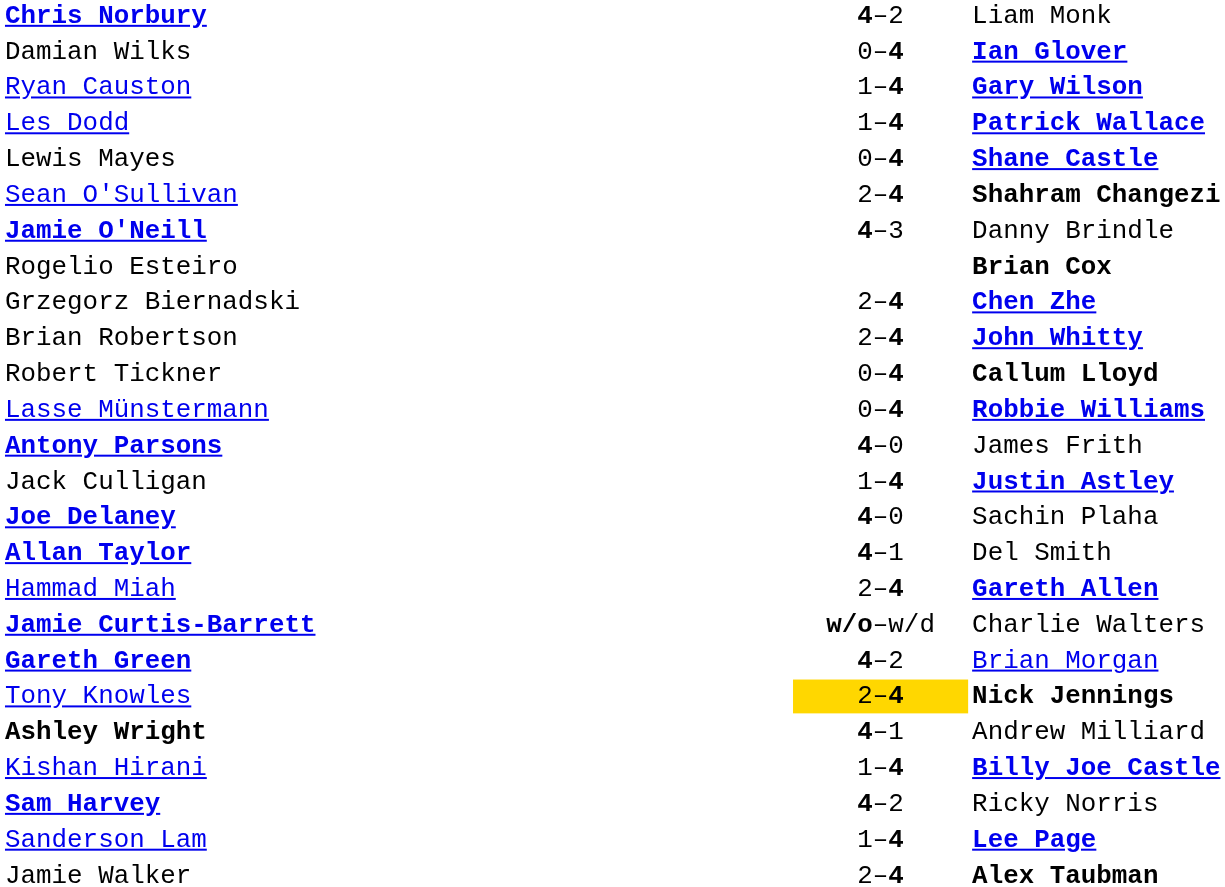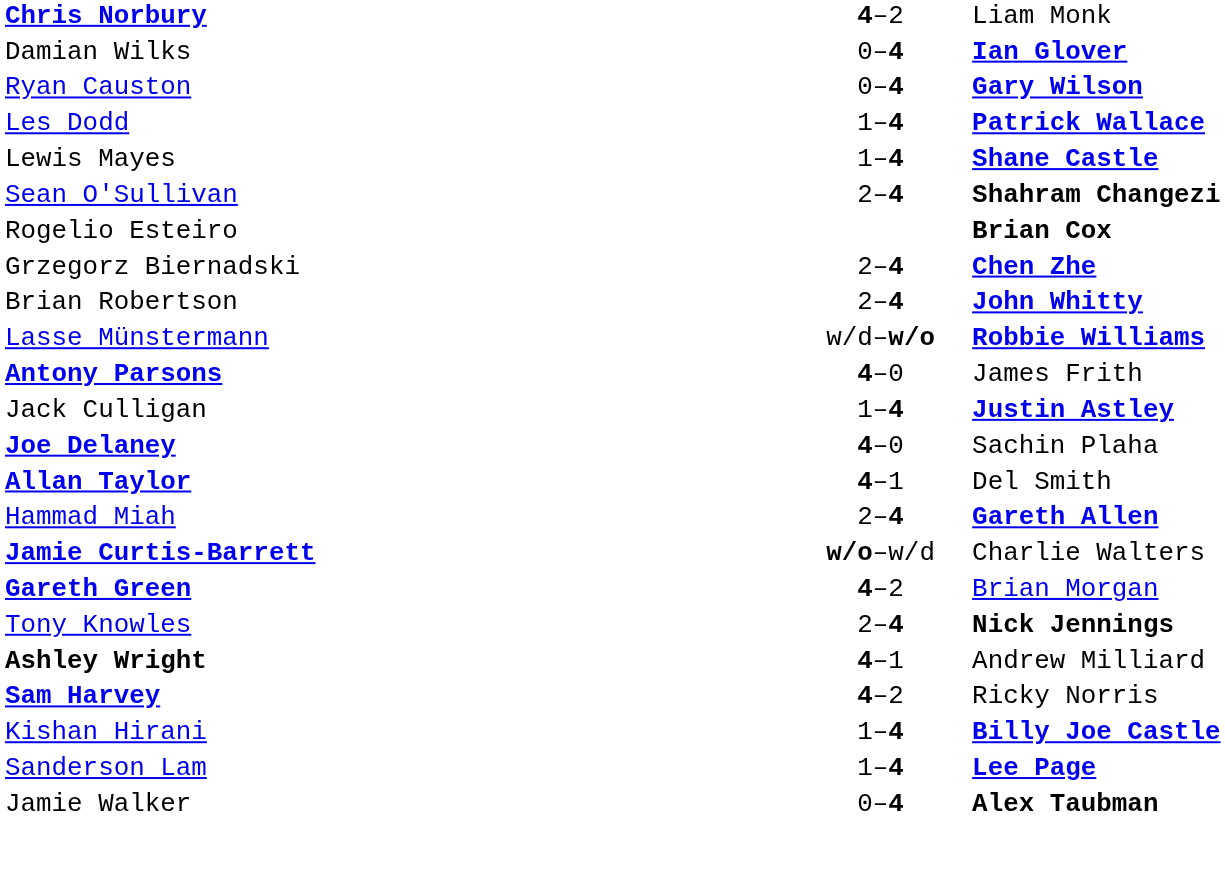 <table width="100%" cellspacing="1">
 <tr>
 <th width=45%></th>
 <th width=10%></th>
 <th width=45%></th>
 </tr>
 <tr>
 <td> <strong><a href='#'>Chris Norbury</a></strong></td>
 <td align="center"><strong>4</strong>–2</td>
 <td> Liam Monk</td>
 </tr>
 <tr>
 <td> Damian Wilks</td>
 <td align="center">0–<strong>4</strong></td>
 <td> <strong><a href='#'>Ian Glover</a></strong></td>
 </tr>
 <tr>
 <td> <a href='#'>Ryan Causton</a></td>
-<td align="center">1–<strong>4</strong></td>
+<td align="center">0–<strong>4</strong></td>
 <td> <strong><a href='#'>Gary Wilson</a></strong></td>
 </tr>
 <tr>
 <td> <a href='#'>Les Dodd</a></td>
 <td align="center">1–<strong>4</strong></td>
 <td> <strong><a href='#'>Patrick Wallace</a></strong></td>
 </tr>
 <tr>
 <td> Lewis Mayes</td>
-<td align="center">0–<strong>4</strong></td>
+<td align="center">1–<strong>4</strong></td>
 <td> <strong><a href='#'>Shane Castle</a></strong></td>
 </tr>
 <tr>
 <td> <a href='#'>Sean O'Sullivan</a></td>
 <td align="center">2–<strong>4</strong></td>
 <td> <strong>Shahram Changezi</strong></td>
-</tr>
-<tr>
-<td> <strong><a href='#'>Jamie O'Neill</a></strong></td>
-<td align="center"><strong>4</strong>–3</td>
-<td> Danny Brindle</td>
 </tr>
 <tr>
 <td> Rogelio Esteiro</td>
 <td align="center"></td>
 <td> <strong>Brian Cox</strong></td>
 </tr>
 <tr>
 <td> Grzegorz Biernadski</td>
 <td align="center">2–<strong>4</strong></td>
 <td> <strong><a href='#'>Chen Zhe</a></strong></td>
 </tr>
 <tr>
 <td> Brian Robertson</td>
 <td align="center">2–<strong>4</strong></td>
 <td> <strong><a href='#'>John Whitty</a></strong></td>
 </tr>
 <tr>
-<td> Robert Tickner</td>
-<td align="center">0–<strong>4</strong></td>
-<td> <strong>Callum Lloyd</strong></td>
-</tr>
-<tr>
 <td> <a href='#'>Lasse Münstermann</a></td>
-<td align="center">0–<strong>4</strong></td>
+<td align="center">w/d–<strong>w/o</strong></td>
 <td> <strong><a href='#'>Robbie Williams</a></strong></td>
 </tr>
 <tr>
 <td> <strong><a href='#'>Antony Parsons</a></strong></td>
 <td align="center"><strong>4</strong>–0</td>
 <td> James Frith</td>
 </tr>
 <tr>
 <td> Jack Culligan</td>
 <td align="center">1–<strong>4</strong></td>
 <td> <strong><a href='#'>Justin Astley</a></strong></td>
 </tr>
 <tr>
 <td> <strong><a href='#'>Joe Delaney</a></strong></td>
 <td align="center"><strong>4</strong>–0</td>
 <td> Sachin Plaha</td>
 </tr>
 <tr>
 <td> <strong><a href='#'>Allan Taylor</a></strong></td>
 <td align="center"><strong>4</strong>–1</td>
 <td> Del Smith</td>
 </tr>
 <tr>
 <td> <a href='#'>Hammad Miah</a></td>
 <td align="center">2–<strong>4</strong></td>
 <td> <strong><a href='#'>Gareth Allen</a></strong></td>
 </tr>
 <tr>
 <td> <strong><a href='#'>Jamie Curtis-Barrett</a></strong></td>
 <td align="center"><strong>w/o</strong>–w/d</td>
 <td> Charlie Walters</td>
 </tr>
 <tr>
 <td> <strong><a href='#'>Gareth Green</a></strong></td>
 <td align="center"><strong>4</strong>–2</td>
 <td> <a href='#'>Brian Morgan</a></td>
 </tr>
 <tr>
 <td> <a href='#'>Tony Knowles</a></td>
-<td align="center" style="background: gold;">2–<strong>4</strong></td>
+<td align="center">2–<strong>4</strong></td>
 <td> <strong>Nick Jennings</strong></td>
 </tr>
 <tr>
 <td> <strong>Ashley Wright</strong></td>
 <td align="center"><strong>4</strong>–1</td>
 <td> Andrew Milliard</td>
 </tr>
 <tr>
+<td> <strong><a href='#'>Sam Harvey</a></strong></td>
+<td align="center"><strong>4</strong>–2</td>
+<td> Ricky Norris</td>
+</tr>
+<tr>
 <td> <a href='#'>Kishan Hirani</a></td>
 <td align="center">1–<strong>4</strong></td>
 <td> <strong><a href='#'>Billy Joe Castle</a></strong></td>
-</tr>
-<tr>
-<td> <strong><a href='#'>Sam Harvey</a></strong></td>
-<td align="center"><strong>4</strong>–2</td>
-<td> Ricky Norris</td>
 </tr>
 <tr>
 <td> <a href='#'>Sanderson Lam</a></td>
 <td align="center">1–<strong>4</strong></td>
 <td> <strong><a href='#'>Lee Page</a></strong></td>
 </tr>
 <tr>
 <td> Jamie Walker</td>
-<td align="center">2–<strong>4</strong></td>
+<td align="center">0–<strong>4</strong></td>
 <td> <strong>Alex Taubman</strong></td>
 </tr>
 </table>
